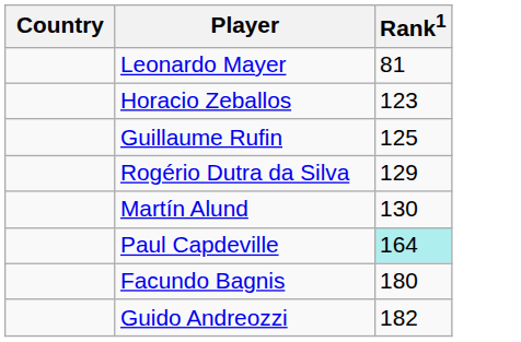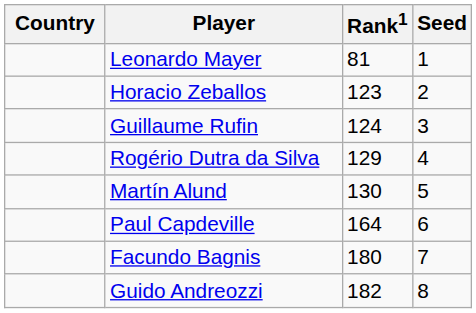 <table class="sortable wikitable">
 <tr>
 <th width="70">Country</th>
 <th width="175">Player</th>
 <th>Rank<sup>1</sup></th>
+<th>Seed</th>
 </tr>
 <tr>
 <td></td>
 <td><a href='#'>Leonardo Mayer</a></td>
 <td>81</td>
+<td>1</td>
 </tr>
 <tr>
 <td></td>
 <td><a href='#'>Horacio Zeballos</a></td>
 <td>123</td>
+<td>2</td>
 </tr>
 <tr>
 <td></td>
 <td><a href='#'>Guillaume Rufin</a></td>
-<td>125</td>
+<td>124</td>
+<td>3</td>
 </tr>
 <tr>
 <td></td>
 <td><a href='#'>Rogério Dutra da Silva</a></td>
 <td>129</td>
+<td>4</td>
 </tr>
 <tr>
 <td></td>
 <td><a href='#'>Martín Alund</a></td>
 <td>130</td>
+<td>5</td>
 </tr>
 <tr>
 <td></td>
 <td><a href='#'>Paul Capdeville</a></td>
-<td style="background: paleturquoise;">164</td>
+<td>164</td>
+<td>6</td>
 </tr>
 <tr>
 <td></td>
 <td><a href='#'>Facundo Bagnis</a></td>
 <td>180</td>
+<td>7</td>
 </tr>
 <tr>
 <td></td>
 <td><a href='#'>Guido Andreozzi</a></td>
 <td>182</td>
+<td>8</td>
 </tr>
 </table>
